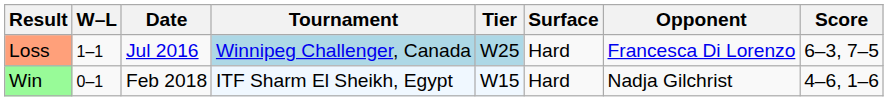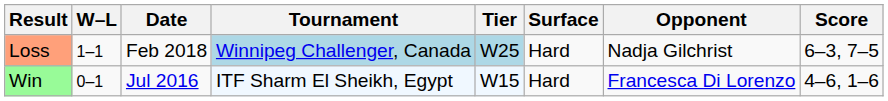 <table class="sortable wikitable">
 <tr>
 <th>Result</th>
 <th class="unsortable">W–L</th>
 <th>Date</th>
 <th>Tournament</th>
 <th>Tier</th>
 <th>Surface</th>
 <th>Opponent</th>
 <th class="unsortable">Score</th>
 </tr>
 <tr>
 <td style="background:#ffa07a;">Loss</td>
 <td><small>1–1</small></td>
-<td><a href='#'>Jul 2016</a></td>
+<td>Feb 2018</td>
 <td style="background:lightblue;"><a href='#'>Winnipeg Challenger</a>, Canada</td>
 <td style="background:lightblue;">W25</td>
 <td>Hard</td>
-<td> <a href='#'>Francesca Di Lorenzo</a></td>
+<td> Nadja Gilchrist</td>
 <td>6–3, 7–5</td>
 </tr>
 <tr>
 <td style="background:#98fb98;">Win</td>
 <td><small>0–1</small></td>
-<td>Feb 2018</td>
+<td><a href='#'>Jul 2016</a></td>
 <td style="background:#f0f8ff;">ITF Sharm El Sheikh, Egypt</td>
 <td style="background:#f0f8ff;">W15</td>
 <td>Hard</td>
-<td> Nadja Gilchrist</td>
+<td> <a href='#'>Francesca Di Lorenzo</a></td>
 <td>4–6, 1–6</td>
 </tr>
 </table>
